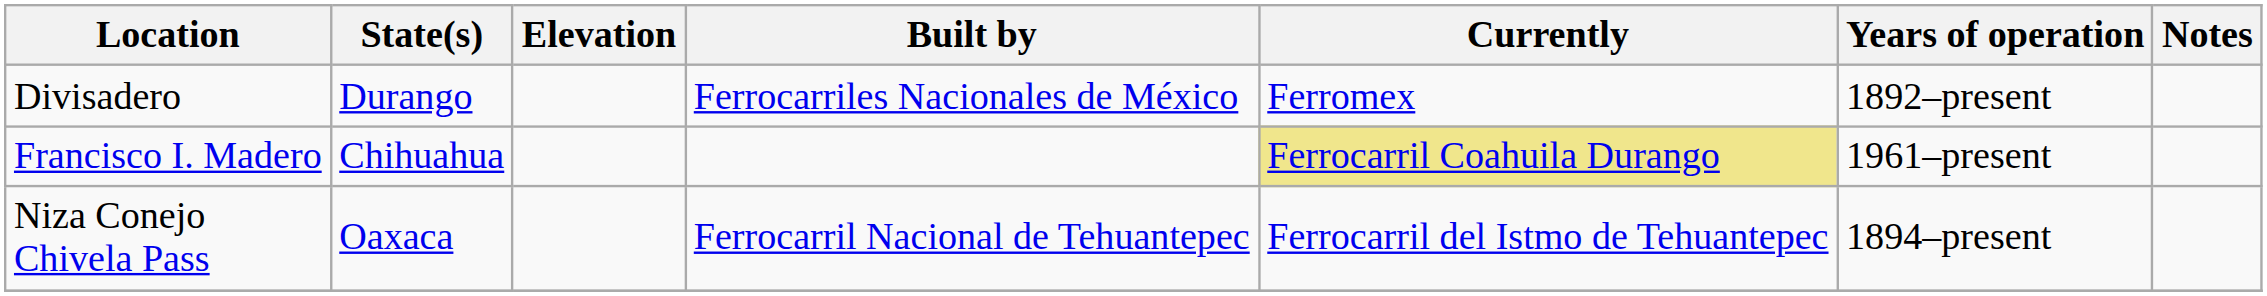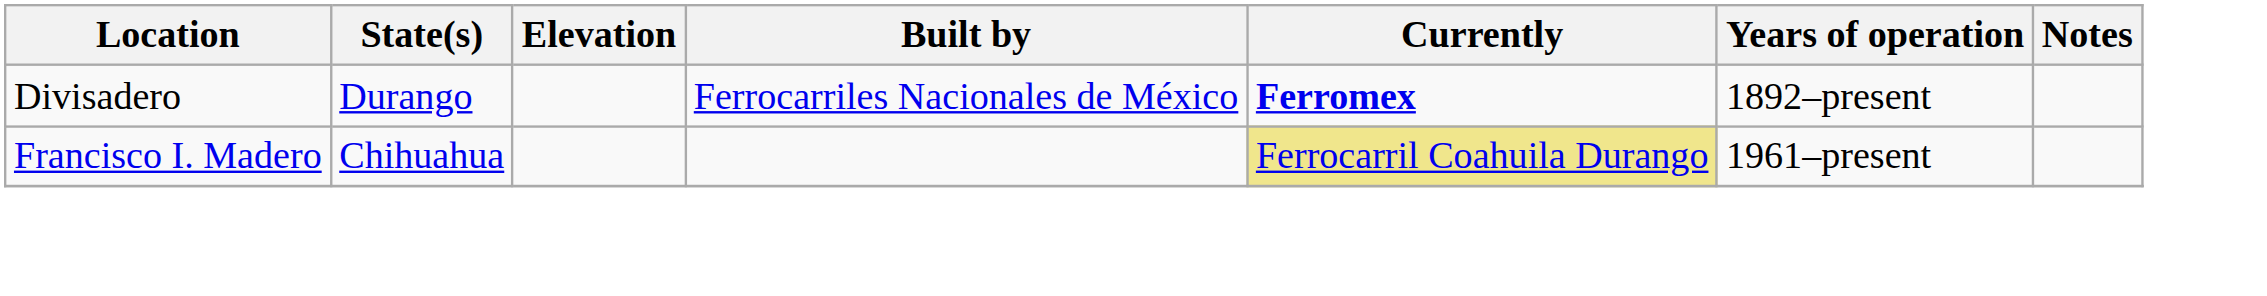 <table class="wikitable">
 <tr>
 <th>Location</th>
 <th>State(s)</th>
 <th>Elevation</th>
 <th>Built by</th>
 <th>Currently</th>
 <th>Years of operation</th>
 <th>Notes</th>
 </tr>
 <tr>
 <td>Divisadero</td>
 <td><a href='#'>Durango</a></td>
 <td></td>
 <td><a href='#'>Ferrocarriles Nacionales de México</a></td>
-<td><a href='#'>Ferromex</a></td>
+<td><strong><a href='#'>Ferromex</a></strong></td>
 <td>1892–present</td>
 <td></td>
 </tr>
 <tr>
 <td><a href='#'>Francisco I. Madero</a></td>
 <td><a href='#'>Chihuahua</a></td>
 <td></td>
 <td></td>
 <td style="background: khaki;"><a href='#'>Ferrocarril Coahuila Durango</a></td>
 <td>1961–present</td>
 <td></td>
 </tr>
 <tr>
-<td>Niza Conejo<br><a href='#'>Chivela Pass</a></td>
-<td><a href='#'>Oaxaca</a></td>
-<td></td>
-<td><a href='#'>Ferrocarril Nacional de Tehuantepec</a></td>
-<td><a href='#'>Ferrocarril del Istmo de Tehuantepec</a></td>
-<td>1894–present</td>
-<td></td>
-</tr>
-<tr>
 </tr>
 </table>
